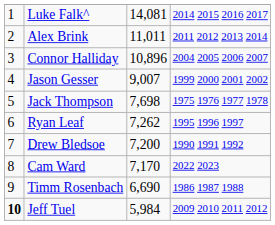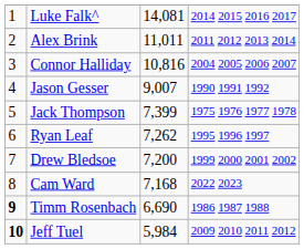 <table class="wikitable">
 <tr>
 </tr>
 <tr>
 <td>1</td>
 <td><a href='#'>Luke Falk^</a></td>
 <td><abbr>14,081</abbr></td>
 <td style="font-size:80%;"><a href='#'>2014</a> <a href='#'>2015</a> <a href='#'>2016</a> <a href='#'>2017</a></td>
 </tr>
 <tr>
 <td>2</td>
 <td><a href='#'>Alex Brink</a></td>
 <td><abbr>11,011</abbr></td>
 <td style="font-size:80%;"><a href='#'>2011</a> <a href='#'>2012</a> <a href='#'>2013</a> <a href='#'>2014</a></td>
 </tr>
 <tr>
 <td>3</td>
 <td><a href='#'>Connor Halliday</a></td>
-<td><abbr>10,896</abbr></td>
+<td><abbr>10,816</abbr></td>
 <td style="font-size:80%;"><a href='#'>2004</a> <a href='#'>2005</a> <a href='#'>2006</a> <a href='#'>2007</a></td>
 </tr>
 <tr>
 <td>4</td>
 <td><a href='#'>Jason Gesser</a></td>
 <td><abbr>9,007</abbr></td>
-<td style="font-size:80%;"><a href='#'>1999</a> <a href='#'>2000</a> <a href='#'>2001</a> <a href='#'>2002</a></td>
+<td style="font-size:80%;"><a href='#'>1990</a> <a href='#'>1991</a> <a href='#'>1992</a></td>
 </tr>
 <tr>
 <td>5</td>
 <td><a href='#'>Jack Thompson</a></td>
-<td><abbr>7,698</abbr></td>
+<td><abbr>7,399</abbr></td>
 <td style="font-size:80%;"><a href='#'>1975</a> <a href='#'>1976</a> <a href='#'>1977</a> <a href='#'>1978</a></td>
 </tr>
 <tr>
 <td>6</td>
 <td><a href='#'>Ryan Leaf</a></td>
 <td><abbr>7,262</abbr></td>
 <td style="font-size:80%;"><a href='#'>1995</a> <a href='#'>1996</a> <a href='#'>1997</a></td>
 </tr>
 <tr>
 <td>7</td>
 <td><a href='#'>Drew Bledsoe</a></td>
 <td><abbr>7,200</abbr></td>
-<td style="font-size:80%;"><a href='#'>1990</a> <a href='#'>1991</a> <a href='#'>1992</a></td>
+<td style="font-size:80%;"><a href='#'>1999</a> <a href='#'>2000</a> <a href='#'>2001</a> <a href='#'>2002</a></td>
 </tr>
 <tr>
 <td>8</td>
 <td><a href='#'>Cam Ward</a></td>
-<td><abbr>7,170</abbr></td>
+<td><abbr>7,168</abbr></td>
 <td style="font-size:80%;"><a href='#'>2022</a> <a href='#'>2023</a></td>
 </tr>
 <tr>
-<td>9</td>
+<td><strong>9</strong></td>
 <td><a href='#'>Timm Rosenbach</a></td>
 <td><abbr>6,690</abbr></td>
 <td style="font-size:80%;"><a href='#'>1986</a> <a href='#'>1987</a> <a href='#'>1988</a></td>
 </tr>
 <tr>
 <td><strong>10</strong></td>
 <td><a href='#'>Jeff Tuel</a></td>
 <td><abbr>5,984</abbr></td>
 <td style="font-size:80%;"><a href='#'>2009</a> <a href='#'>2010</a> <a href='#'>2011</a> <a href='#'>2012</a></td>
 </tr>
 </table>
